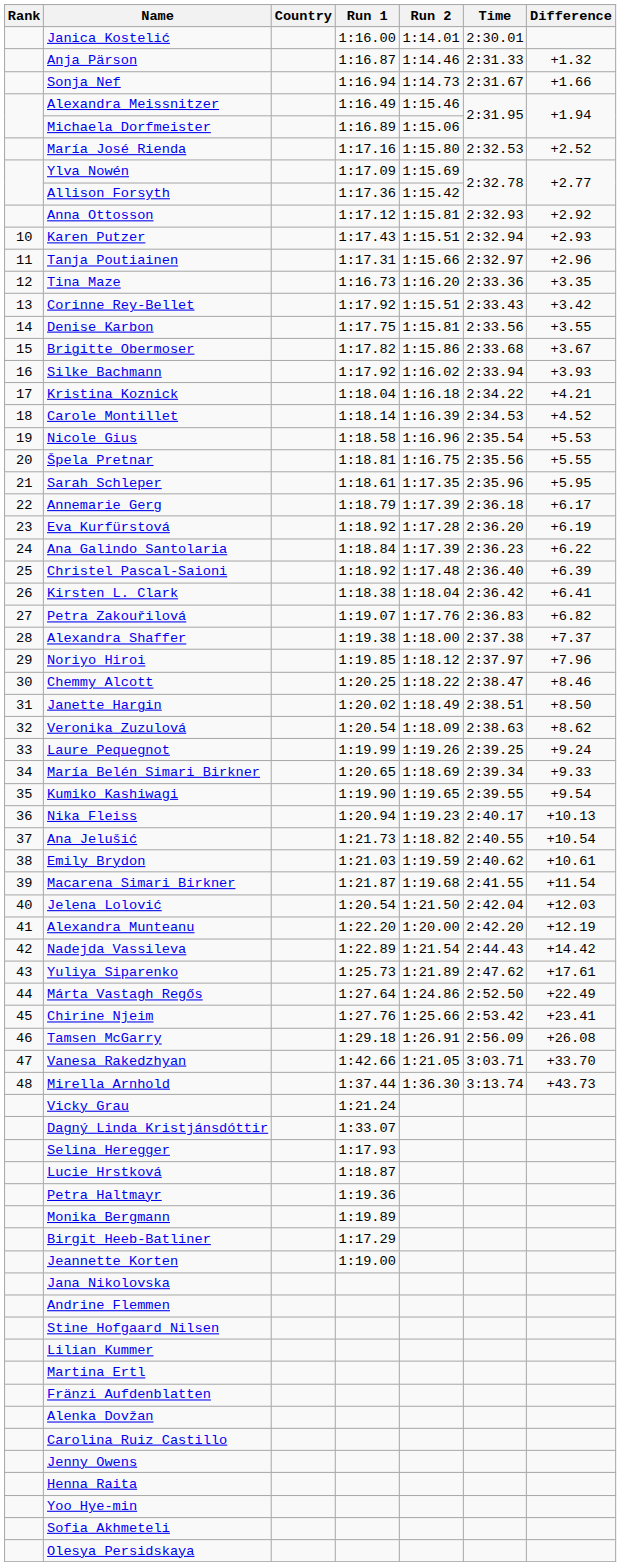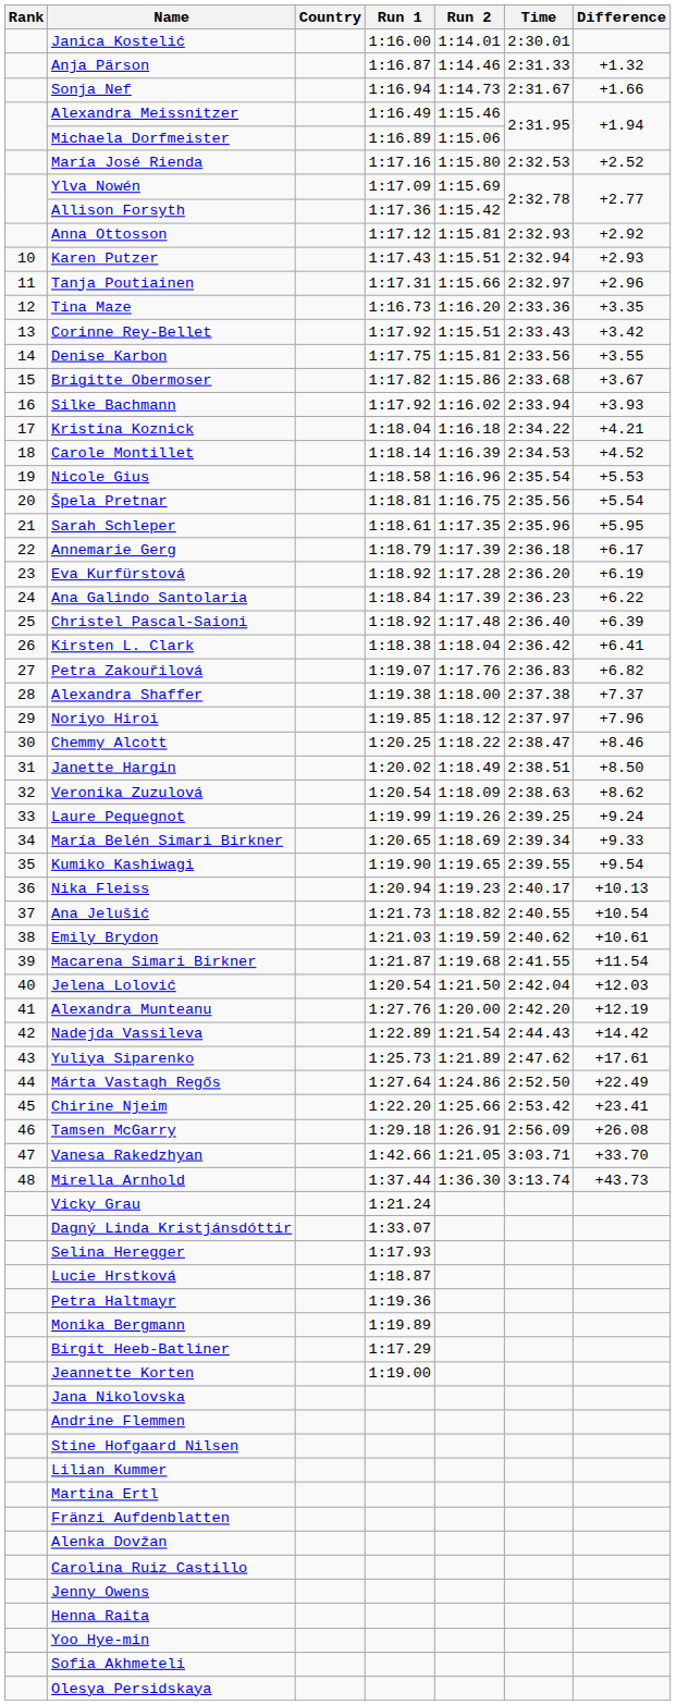 <table class="wikitable sortable" style="text-align:center">
 <tr>
 <th>Rank</th>
 <th>Name</th>
 <th>Country</th>
 <th>Run 1</th>
 <th>Run 2</th>
 <th>Time</th>
 <th>Difference</th>
 </tr>
 <tr>
 <td></td>
 <td align=left><a href='#'>Janica Kostelić</a></td>
 <td align=left></td>
 <td>1:16.00</td>
 <td>1:14.01</td>
 <td>2:30.01</td>
 <td></td>
 </tr>
 <tr>
 <td></td>
 <td align=left><a href='#'>Anja Pärson</a></td>
 <td align=left></td>
 <td>1:16.87</td>
 <td>1:14.46</td>
 <td>2:31.33</td>
 <td>+1.32</td>
 </tr>
 <tr>
 <td></td>
 <td align=left><a href='#'>Sonja Nef</a></td>
 <td align=left></td>
 <td>1:16.94</td>
 <td>1:14.73</td>
 <td>2:31.67</td>
 <td>+1.66</td>
 </tr>
 <tr>
 <td rowspan=2></td>
 <td align=left><a href='#'>Alexandra Meissnitzer</a></td>
 <td align=left></td>
 <td>1:16.49</td>
 <td>1:15.46</td>
 <td rowspan=2>2:31.95</td>
 <td rowspan=2>+1.94</td>
 </tr>
 <tr>
 <td align=left><a href='#'>Michaela Dorfmeister</a></td>
 <td align=left></td>
 <td>1:16.89</td>
 <td>1:15.06</td>
 </tr>
 <tr>
 <td></td>
 <td align=left><a href='#'>María José Rienda</a></td>
 <td align=left></td>
 <td>1:17.16</td>
 <td>1:15.80</td>
 <td>2:32.53</td>
 <td>+2.52</td>
 </tr>
 <tr>
 <td rowspan=2></td>
 <td align=left><a href='#'>Ylva Nowén</a></td>
 <td align=left></td>
 <td>1:17.09</td>
 <td>1:15.69</td>
 <td rowspan=2>2:32.78</td>
 <td rowspan=2>+2.77</td>
 </tr>
 <tr>
 <td align=left><a href='#'>Allison Forsyth</a></td>
 <td align=left></td>
 <td>1:17.36</td>
 <td>1:15.42</td>
 </tr>
 <tr>
 <td></td>
 <td align=left><a href='#'>Anna Ottosson</a></td>
 <td align=left></td>
 <td>1:17.12</td>
 <td>1:15.81</td>
 <td>2:32.93</td>
 <td>+2.92</td>
 </tr>
 <tr>
 <td>10</td>
 <td align=left><a href='#'>Karen Putzer</a></td>
 <td align=left></td>
 <td>1:17.43</td>
 <td>1:15.51</td>
 <td>2:32.94</td>
 <td>+2.93</td>
 </tr>
 <tr>
 <td>11</td>
 <td align=left><a href='#'>Tanja Poutiainen</a></td>
 <td align=left></td>
 <td>1:17.31</td>
 <td>1:15.66</td>
 <td>2:32.97</td>
 <td>+2.96</td>
 </tr>
 <tr>
 <td>12</td>
 <td align=left><a href='#'>Tina Maze</a></td>
 <td align=left></td>
 <td>1:16.73</td>
 <td>1:16.20</td>
 <td>2:33.36</td>
 <td>+3.35</td>
 </tr>
 <tr>
 <td>13</td>
 <td align=left><a href='#'>Corinne Rey-Bellet</a></td>
 <td align=left></td>
 <td>1:17.92</td>
 <td>1:15.51</td>
 <td>2:33.43</td>
 <td>+3.42</td>
 </tr>
 <tr>
 <td>14</td>
 <td align=left><a href='#'>Denise Karbon</a></td>
 <td align=left></td>
 <td>1:17.75</td>
 <td>1:15.81</td>
 <td>2:33.56</td>
 <td>+3.55</td>
 </tr>
 <tr>
 <td>15</td>
 <td align=left><a href='#'>Brigitte Obermoser</a></td>
 <td align=left></td>
 <td>1:17.82</td>
 <td>1:15.86</td>
 <td>2:33.68</td>
 <td>+3.67</td>
 </tr>
 <tr>
 <td>16</td>
 <td align=left><a href='#'>Silke Bachmann</a></td>
 <td align=left></td>
 <td>1:17.92</td>
 <td>1:16.02</td>
 <td>2:33.94</td>
 <td>+3.93</td>
 </tr>
 <tr>
 <td>17</td>
 <td align=left><a href='#'>Kristina Koznick</a></td>
 <td align=left></td>
 <td>1:18.04</td>
 <td>1:16.18</td>
 <td>2:34.22</td>
 <td>+4.21</td>
 </tr>
 <tr>
 <td>18</td>
 <td align=left><a href='#'>Carole Montillet</a></td>
 <td align=left></td>
 <td>1:18.14</td>
 <td>1:16.39</td>
 <td>2:34.53</td>
 <td>+4.52</td>
 </tr>
 <tr>
 <td>19</td>
 <td align=left><a href='#'>Nicole Gius</a></td>
 <td align=left></td>
 <td>1:18.58</td>
 <td>1:16.96</td>
 <td>2:35.54</td>
 <td>+5.53</td>
 </tr>
 <tr>
 <td>20</td>
 <td align=left><a href='#'>Špela Pretnar</a></td>
 <td align=left></td>
 <td>1:18.81</td>
 <td>1:16.75</td>
 <td>2:35.56</td>
-<td>+5.55</td>
+<td>+5.54</td>
 </tr>
 <tr>
 <td>21</td>
 <td align=left><a href='#'>Sarah Schleper</a></td>
 <td align=left></td>
 <td>1:18.61</td>
 <td>1:17.35</td>
 <td>2:35.96</td>
 <td>+5.95</td>
 </tr>
 <tr>
 <td>22</td>
 <td align=left><a href='#'>Annemarie Gerg</a></td>
 <td align=left></td>
 <td>1:18.79</td>
 <td>1:17.39</td>
 <td>2:36.18</td>
 <td>+6.17</td>
 </tr>
 <tr>
 <td>23</td>
 <td align=left><a href='#'>Eva Kurfürstová</a></td>
 <td align=left></td>
 <td>1:18.92</td>
 <td>1:17.28</td>
 <td>2:36.20</td>
 <td>+6.19</td>
 </tr>
 <tr>
 <td>24</td>
 <td align=left><a href='#'>Ana Galindo Santolaria</a></td>
 <td align=left></td>
 <td>1:18.84</td>
 <td>1:17.39</td>
 <td>2:36.23</td>
 <td>+6.22</td>
 </tr>
 <tr>
 <td>25</td>
 <td align=left><a href='#'>Christel Pascal-Saioni</a></td>
 <td align=left></td>
 <td>1:18.92</td>
 <td>1:17.48</td>
 <td>2:36.40</td>
 <td>+6.39</td>
 </tr>
 <tr>
 <td>26</td>
 <td align=left><a href='#'>Kirsten L. Clark</a></td>
 <td align=left></td>
 <td>1:18.38</td>
 <td>1:18.04</td>
 <td>2:36.42</td>
 <td>+6.41</td>
 </tr>
 <tr>
 <td>27</td>
 <td align=left><a href='#'>Petra Zakouřilová</a></td>
 <td align=left></td>
 <td>1:19.07</td>
 <td>1:17.76</td>
 <td>2:36.83</td>
 <td>+6.82</td>
 </tr>
 <tr>
 <td>28</td>
 <td align=left><a href='#'>Alexandra Shaffer</a></td>
 <td align=left></td>
 <td>1:19.38</td>
 <td>1:18.00</td>
 <td>2:37.38</td>
 <td>+7.37</td>
 </tr>
 <tr>
 <td>29</td>
 <td align=left><a href='#'>Noriyo Hiroi</a></td>
 <td align=left></td>
 <td>1:19.85</td>
 <td>1:18.12</td>
 <td>2:37.97</td>
 <td>+7.96</td>
 </tr>
 <tr>
 <td>30</td>
 <td align=left><a href='#'>Chemmy Alcott</a></td>
 <td align=left></td>
 <td>1:20.25</td>
 <td>1:18.22</td>
 <td>2:38.47</td>
 <td>+8.46</td>
 </tr>
 <tr>
 <td>31</td>
 <td align=left><a href='#'>Janette Hargin</a></td>
 <td align=left></td>
 <td>1:20.02</td>
 <td>1:18.49</td>
 <td>2:38.51</td>
 <td>+8.50</td>
 </tr>
 <tr>
 <td>32</td>
 <td align=left><a href='#'>Veronika Zuzulová</a></td>
 <td align=left></td>
 <td>1:20.54</td>
 <td>1:18.09</td>
 <td>2:38.63</td>
 <td>+8.62</td>
 </tr>
 <tr>
 <td>33</td>
 <td align=left><a href='#'>Laure Pequegnot</a></td>
 <td align=left></td>
 <td>1:19.99</td>
 <td>1:19.26</td>
 <td>2:39.25</td>
 <td>+9.24</td>
 </tr>
 <tr>
 <td>34</td>
 <td align=left><a href='#'>María Belén Simari Birkner</a></td>
 <td align=left></td>
 <td>1:20.65</td>
 <td>1:18.69</td>
 <td>2:39.34</td>
 <td>+9.33</td>
 </tr>
 <tr>
 <td>35</td>
 <td align=left><a href='#'>Kumiko Kashiwagi</a></td>
 <td align=left></td>
 <td>1:19.90</td>
 <td>1:19.65</td>
 <td>2:39.55</td>
 <td>+9.54</td>
 </tr>
 <tr>
 <td>36</td>
 <td align=left><a href='#'>Nika Fleiss</a></td>
 <td align=left></td>
 <td>1:20.94</td>
 <td>1:19.23</td>
 <td>2:40.17</td>
 <td>+10.13</td>
 </tr>
 <tr>
 <td>37</td>
 <td align=left><a href='#'>Ana Jelušić</a></td>
 <td align=left></td>
 <td>1:21.73</td>
 <td>1:18.82</td>
 <td>2:40.55</td>
 <td>+10.54</td>
 </tr>
 <tr>
 <td>38</td>
 <td align=left><a href='#'>Emily Brydon</a></td>
 <td align=left></td>
 <td>1:21.03</td>
 <td>1:19.59</td>
 <td>2:40.62</td>
 <td>+10.61</td>
 </tr>
 <tr>
 <td>39</td>
 <td align=left><a href='#'>Macarena Simari Birkner</a></td>
 <td align=left></td>
 <td>1:21.87</td>
 <td>1:19.68</td>
 <td>2:41.55</td>
 <td>+11.54</td>
 </tr>
 <tr>
 <td>40</td>
 <td align=left><a href='#'>Jelena Lolović</a></td>
 <td align=left></td>
 <td>1:20.54</td>
 <td>1:21.50</td>
 <td>2:42.04</td>
 <td>+12.03</td>
 </tr>
 <tr>
 <td>41</td>
 <td align=left><a href='#'>Alexandra Munteanu</a></td>
 <td align=left></td>
-<td>1:22.20</td>
+<td>1:27.76</td>
 <td>1:20.00</td>
 <td>2:42.20</td>
 <td>+12.19</td>
 </tr>
 <tr>
 <td>42</td>
 <td align=left><a href='#'>Nadejda Vassileva</a></td>
 <td align=left></td>
 <td>1:22.89</td>
 <td>1:21.54</td>
 <td>2:44.43</td>
 <td>+14.42</td>
 </tr>
 <tr>
 <td>43</td>
 <td align=left><a href='#'>Yuliya Siparenko</a></td>
 <td align=left></td>
 <td>1:25.73</td>
 <td>1:21.89</td>
 <td>2:47.62</td>
 <td>+17.61</td>
 </tr>
 <tr>
 <td>44</td>
 <td align=left><a href='#'>Márta Vastagh Regős</a></td>
 <td align=left></td>
 <td>1:27.64</td>
 <td>1:24.86</td>
 <td>2:52.50</td>
 <td>+22.49</td>
 </tr>
 <tr>
 <td>45</td>
 <td align=left><a href='#'>Chirine Njeim</a></td>
 <td align=left></td>
-<td>1:27.76</td>
+<td>1:22.20</td>
 <td>1:25.66</td>
 <td>2:53.42</td>
 <td>+23.41</td>
 </tr>
 <tr>
 <td>46</td>
 <td align=left><a href='#'>Tamsen McGarry</a></td>
 <td align=left></td>
 <td>1:29.18</td>
 <td>1:26.91</td>
 <td>2:56.09</td>
 <td>+26.08</td>
 </tr>
 <tr>
 <td>47</td>
 <td align=left><a href='#'>Vanesa Rakedzhyan</a></td>
 <td align=left></td>
 <td>1:42.66</td>
 <td>1:21.05</td>
 <td>3:03.71</td>
 <td>+33.70</td>
 </tr>
 <tr>
 <td>48</td>
 <td align=left><a href='#'>Mirella Arnhold</a></td>
 <td align=left></td>
 <td>1:37.44</td>
 <td>1:36.30</td>
 <td>3:13.74</td>
 <td>+43.73</td>
 </tr>
 <tr>
 <td></td>
 <td align=left><a href='#'>Vicky Grau</a></td>
 <td align=left></td>
 <td>1:21.24</td>
 <td></td>
 <td></td>
 <td></td>
 </tr>
 <tr>
 <td></td>
 <td align=left><a href='#'>Dagný Linda Kristjánsdóttir</a></td>
 <td align=left></td>
 <td>1:33.07</td>
 <td></td>
 <td></td>
 <td></td>
 </tr>
 <tr>
 <td></td>
 <td align=left><a href='#'>Selina Heregger</a></td>
 <td align=left></td>
 <td>1:17.93</td>
 <td></td>
 <td></td>
 <td></td>
 </tr>
 <tr>
 <td></td>
 <td align=left><a href='#'>Lucie Hrstková</a></td>
 <td align=left></td>
 <td>1:18.87</td>
 <td></td>
 <td></td>
 <td></td>
 </tr>
 <tr>
 <td></td>
 <td align=left><a href='#'>Petra Haltmayr</a></td>
 <td align=left></td>
 <td>1:19.36</td>
 <td></td>
 <td></td>
 <td></td>
 </tr>
 <tr>
 <td></td>
 <td align=left><a href='#'>Monika Bergmann</a></td>
 <td align=left></td>
 <td>1:19.89</td>
 <td></td>
 <td></td>
 <td></td>
 </tr>
 <tr>
 <td></td>
 <td align=left><a href='#'>Birgit Heeb-Batliner</a></td>
 <td align=left></td>
 <td>1:17.29</td>
 <td></td>
 <td></td>
 <td></td>
 </tr>
 <tr>
 <td></td>
 <td align=left><a href='#'>Jeannette Korten</a></td>
 <td align=left></td>
 <td>1:19.00</td>
 <td></td>
 <td></td>
 <td></td>
 </tr>
 <tr>
 <td></td>
 <td align=left><a href='#'>Jana Nikolovska</a></td>
 <td align=left></td>
 <td></td>
 <td></td>
 <td></td>
 <td></td>
 </tr>
 <tr>
 <td></td>
 <td align=left><a href='#'>Andrine Flemmen</a></td>
 <td align=left></td>
 <td></td>
 <td></td>
 <td></td>
 <td></td>
 </tr>
 <tr>
 <td></td>
 <td align=left><a href='#'>Stine Hofgaard Nilsen</a></td>
 <td align=left></td>
 <td></td>
 <td></td>
 <td></td>
 <td></td>
 </tr>
 <tr>
 <td></td>
 <td align=left><a href='#'>Lilian Kummer</a></td>
 <td align=left></td>
 <td></td>
 <td></td>
 <td></td>
 <td></td>
 </tr>
 <tr>
 <td></td>
 <td align=left><a href='#'>Martina Ertl</a></td>
 <td align=left></td>
 <td></td>
 <td></td>
 <td></td>
 <td></td>
 </tr>
 <tr>
 <td></td>
 <td align=left><a href='#'>Fränzi Aufdenblatten</a></td>
 <td align=left></td>
 <td></td>
 <td></td>
 <td></td>
 <td></td>
 </tr>
 <tr>
 <td></td>
 <td align=left><a href='#'>Alenka Dovžan</a></td>
 <td align=left></td>
 <td></td>
 <td></td>
 <td></td>
 <td></td>
 </tr>
 <tr>
 <td></td>
 <td align=left><a href='#'>Carolina Ruiz Castillo</a></td>
 <td align=left></td>
 <td></td>
 <td></td>
 <td></td>
 <td></td>
 </tr>
 <tr>
 <td></td>
 <td align=left><a href='#'>Jenny Owens</a></td>
 <td align=left></td>
 <td></td>
 <td></td>
 <td></td>
 <td></td>
 </tr>
 <tr>
 <td></td>
 <td align=left><a href='#'>Henna Raita</a></td>
 <td align=left></td>
 <td></td>
 <td></td>
 <td></td>
 <td></td>
 </tr>
 <tr>
 <td></td>
 <td align=left><a href='#'>Yoo Hye-min</a></td>
 <td align=left></td>
 <td></td>
 <td></td>
 <td></td>
 <td></td>
 </tr>
 <tr>
 <td></td>
 <td align=left><a href='#'>Sofia Akhmeteli</a></td>
 <td align=left></td>
 <td></td>
 <td></td>
 <td></td>
 <td></td>
 </tr>
 <tr>
 <td></td>
 <td align=left><a href='#'>Olesya Persidskaya</a></td>
 <td align=left></td>
 <td></td>
 <td></td>
 <td></td>
 <td></td>
 </tr>
 </table>
